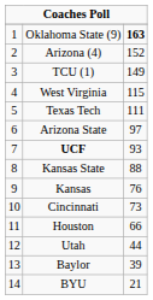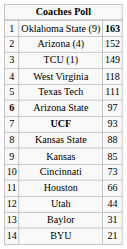 <table class="wikitable">
 <tr style="text-align:center;">
 <td colspan="3"><strong>Coaches Poll</strong></td>
 </tr>
 <tr style="text-align:center;">
 </tr>
 <tr style="text-align:center;">
 <td>1</td>
 <td>Oklahoma State (9)</td>
 <td><strong>163</strong></td>
 </tr>
 <tr style="text-align:center;">
 <td>2</td>
 <td>Arizona (4)</td>
 <td>152</td>
 </tr>
 <tr style="text-align:center;">
 <td>3</td>
 <td>TCU (1)</td>
 <td>149</td>
 </tr>
 <tr style="text-align:center;">
 <td>4</td>
 <td>West Virginia</td>
-<td>115</td>
+<td>118</td>
 </tr>
 <tr style="text-align:center;">
 <td>5</td>
 <td>Texas Tech</td>
 <td>111</td>
 </tr>
 <tr style="text-align:center;">
-<td>6</td>
+<td><strong>6</strong></td>
 <td>Arizona State</td>
 <td>97</td>
 </tr>
 <tr style="text-align:center;">
 <td>7</td>
 <td><strong>UCF</strong></td>
 <td>93</td>
 </tr>
 <tr style="text-align:center;">
 <td>8</td>
 <td>Kansas State</td>
 <td>88</td>
 </tr>
 <tr style="text-align:center;">
 <td>9</td>
 <td>Kansas</td>
-<td>76</td>
+<td>85</td>
 </tr>
 <tr style="text-align:center;">
 <td>10</td>
 <td>Cincinnati</td>
 <td>73</td>
 </tr>
 <tr style="text-align:center;">
 <td>11</td>
 <td>Houston</td>
 <td>66</td>
 </tr>
 <tr style="text-align:center;">
 <td>12</td>
 <td>Utah</td>
 <td>44</td>
 </tr>
 <tr style="text-align:center;">
 <td>13</td>
 <td>Baylor</td>
-<td>39</td>
+<td>31</td>
 </tr>
 <tr style="text-align:center;">
 <td>14</td>
 <td>BYU</td>
 <td>21</td>
 </tr>
 </table>
